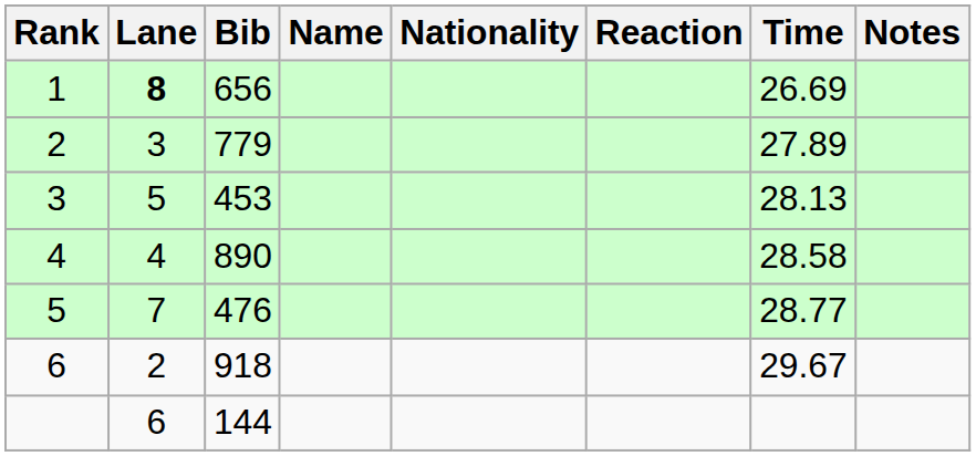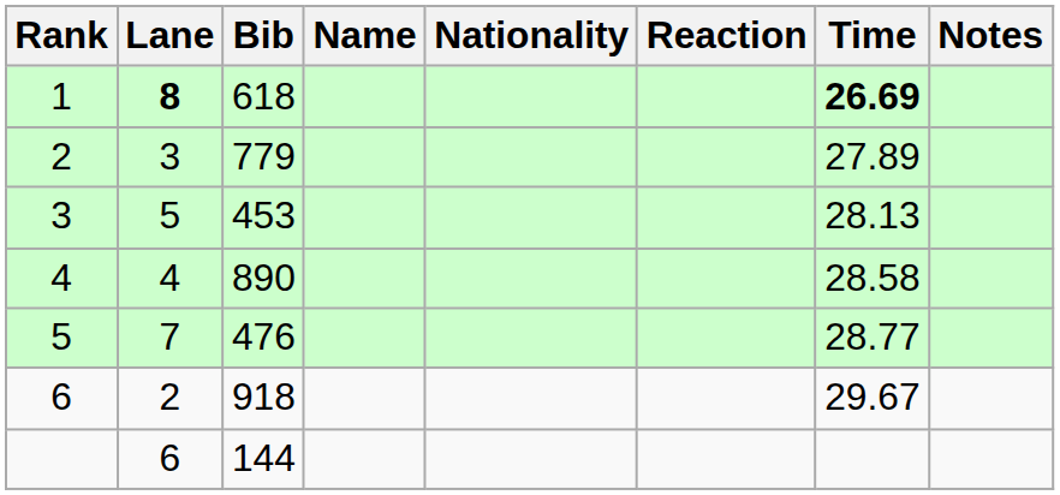 <table class="wikitable sortable" style="text-align:center">
 <tr>
 <th>Rank</th>
 <th>Lane</th>
 <th>Bib</th>
 <th>Name</th>
 <th>Nationality</th>
 <th>Reaction</th>
 <th>Time</th>
 <th>Notes</th>
 </tr>
 <tr bgcolor=ccffcc>
 <td>1</td>
 <td><strong>8</strong></td>
-<td>656</td>
+<td>618</td>
 <td align=left></td>
 <td align=left></td>
 <td></td>
-<td>26.69</td>
+<td><strong>26.69</strong></td>
 <td><strong></strong></td>
 </tr>
 <tr bgcolor=ccffcc>
 <td>2</td>
 <td>3</td>
 <td>779</td>
 <td align=left></td>
 <td align=left></td>
 <td></td>
 <td>27.89</td>
 <td><strong></strong></td>
 </tr>
 <tr bgcolor=ccffcc>
 <td>3</td>
 <td>5</td>
 <td>453</td>
 <td align=left></td>
 <td align=left></td>
 <td></td>
 <td>28.13</td>
 <td><strong></strong></td>
 </tr>
 <tr bgcolor=ccffcc>
 <td>4</td>
 <td>4</td>
 <td>890</td>
 <td align=left></td>
 <td align=left></td>
 <td></td>
 <td>28.58</td>
 <td><strong></strong></td>
 </tr>
 <tr bgcolor=ccffcc>
 <td>5</td>
 <td>7</td>
 <td>476</td>
 <td align=left></td>
 <td align=left></td>
 <td></td>
 <td>28.77</td>
 <td><strong></strong></td>
 </tr>
 <tr>
 <td>6</td>
 <td>2</td>
 <td>918</td>
 <td align=left></td>
 <td align=left></td>
 <td></td>
 <td>29.67</td>
 <td></td>
 </tr>
 <tr>
 <td></td>
 <td>6</td>
 <td>144</td>
 <td align=left></td>
 <td align=left></td>
 <td></td>
 <td></td>
 <td><strong></strong></td>
 </tr>
 </table>
